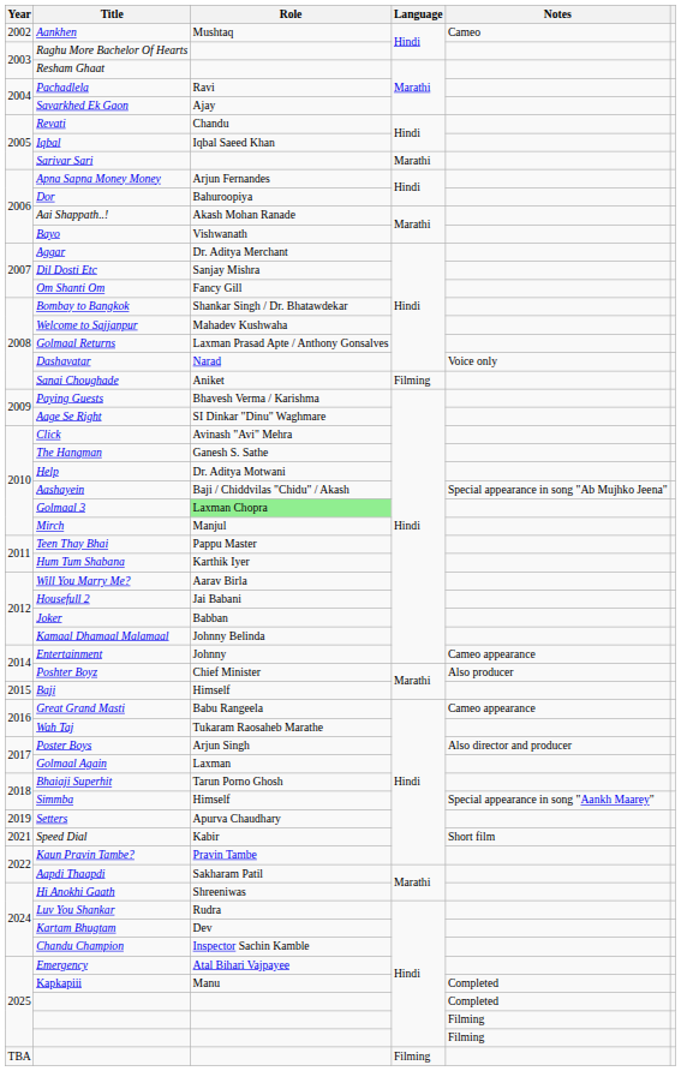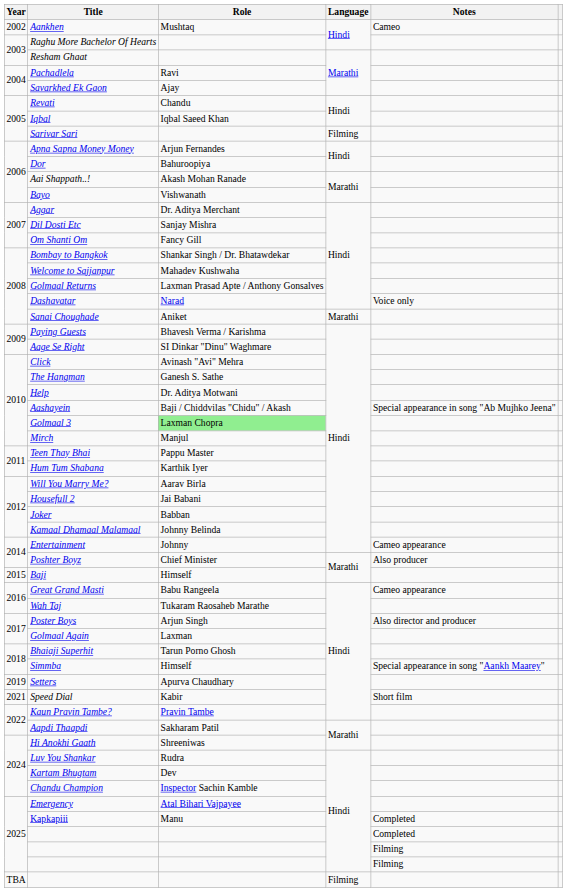 <table class="wikitable sortable">
 <tr>
 <th>Year</th>
 <th>Title</th>
 <th>Role</th>
 <th>Language</th>
 <th class="unsortable">Notes</th>
 <th class="unsortable"></th>
 </tr>
 <tr>
 <td>2002</td>
 <td><em><a href='#'>Aankhen</a></em></td>
 <td>Mushtaq</td>
 <td rowspan="2"><a href='#'>Hindi</a></td>
 <td>Cameo</td>
 <td></td>
 </tr>
 <tr>
 <td rowspan="2">2003</td>
 <td><em>Raghu More Bachelor Of Hearts</em></td>
 <td></td>
 <td></td>
 <td></td>
 </tr>
 <tr>
 <td><em>Resham Ghaat</em></td>
 <td></td>
 <td rowspan="3"><a href='#'>Marathi</a></td>
 <td></td>
 <td></td>
 </tr>
 <tr>
 <td rowspan="2">2004</td>
 <td><em><a href='#'>Pachadlela</a></em></td>
 <td>Ravi</td>
 <td></td>
 <td></td>
 </tr>
 <tr>
 <td><em><a href='#'>Savarkhed Ek Gaon</a></em></td>
 <td>Ajay</td>
 <td></td>
 <td></td>
 </tr>
 <tr>
 <td rowspan="3">2005</td>
 <td><em><a href='#'>Revati</a></em></td>
 <td>Chandu</td>
 <td rowspan="2">Hindi</td>
 <td></td>
 <td></td>
 </tr>
 <tr>
 <td><em><a href='#'>Iqbal</a></em></td>
 <td>Iqbal Saeed Khan</td>
 <td></td>
 <td></td>
 </tr>
 <tr>
 <td><em><a href='#'>Sarivar Sari</a></em></td>
 <td></td>
-<td>Marathi</td>
+<td>Filming</td>
 <td></td>
 <td></td>
 </tr>
 <tr>
 <td rowspan="4">2006</td>
 <td><em><a href='#'>Apna Sapna Money Money</a></em></td>
 <td>Arjun Fernandes</td>
 <td rowspan="2">Hindi</td>
 <td></td>
 <td></td>
 </tr>
 <tr>
 <td><em><a href='#'>Dor</a></em></td>
 <td>Bahuroopiya</td>
 <td></td>
 <td></td>
 </tr>
 <tr>
 <td><em>Aai Shappath..!</em></td>
 <td>Akash Mohan Ranade</td>
 <td rowspan="2">Marathi</td>
 <td></td>
 <td></td>
 </tr>
 <tr>
 <td><em><a href='#'>Bayo</a></em></td>
 <td>Vishwanath</td>
 <td></td>
 <td></td>
 </tr>
 <tr>
 <td rowspan="3">2007</td>
 <td><em><a href='#'>Aggar</a></em></td>
 <td>Dr. Aditya Merchant</td>
 <td rowspan="7">Hindi</td>
 <td></td>
 <td></td>
 </tr>
 <tr>
 <td><em><a href='#'>Dil Dosti Etc</a></em></td>
 <td>Sanjay Mishra</td>
 <td></td>
 <td></td>
 </tr>
 <tr>
 <td><em><a href='#'>Om Shanti Om</a></em></td>
 <td>Fancy Gill</td>
 <td></td>
 <td></td>
 </tr>
 <tr>
 <td rowspan="5">2008</td>
 <td><em><a href='#'>Bombay to Bangkok</a></em></td>
 <td>Shankar Singh / Dr. Bhatawdekar</td>
 <td></td>
 <td></td>
 </tr>
 <tr>
 <td><em><a href='#'>Welcome to Sajjanpur</a></em></td>
 <td>Mahadev Kushwaha</td>
 <td></td>
 <td></td>
 </tr>
 <tr>
 <td><em><a href='#'>Golmaal Returns</a></em></td>
 <td>Laxman Prasad Apte / Anthony Gonsalves</td>
 <td></td>
 <td></td>
 </tr>
 <tr>
 <td><em><a href='#'>Dashavatar</a></em></td>
 <td><a href='#'>Narad</a></td>
 <td>Voice only</td>
 <td></td>
 </tr>
 <tr>
 <td><em><a href='#'>Sanai Choughade</a></em></td>
 <td>Aniket</td>
-<td>Filming</td>
+<td>Marathi</td>
 <td></td>
 <td></td>
 </tr>
 <tr>
 <td rowspan="2">2009</td>
 <td><em><a href='#'>Paying Guests</a></em></td>
 <td>Bhavesh Verma / Karishma</td>
 <td rowspan="15">Hindi</td>
 <td></td>
 <td></td>
 </tr>
 <tr>
 <td><em><a href='#'>Aage Se Right</a></em></td>
 <td>SI Dinkar "Dinu" Waghmare</td>
 <td></td>
 <td></td>
 </tr>
 <tr>
 <td rowspan="6">2010</td>
 <td><em><a href='#'>Click</a></em></td>
 <td>Avinash "Avi" Mehra</td>
 <td></td>
 <td></td>
 </tr>
 <tr>
 <td><em><a href='#'>The Hangman</a></em></td>
 <td>Ganesh S. Sathe</td>
 <td></td>
 <td></td>
 </tr>
 <tr>
 <td><em><a href='#'>Help</a></em></td>
 <td>Dr. Aditya Motwani</td>
 <td></td>
 <td></td>
 </tr>
 <tr>
 <td><em><a href='#'>Aashayein</a></em></td>
 <td>Baji / Chiddvilas "Chidu" / Akash</td>
 <td>Special appearance in song "Ab Mujhko Jeena"</td>
 <td></td>
 </tr>
 <tr>
 <td><em><a href='#'>Golmaal 3</a></em></td>
 <td style="background: lightgreen;">Laxman Chopra</td>
 <td></td>
 <td></td>
 </tr>
 <tr>
 <td><em><a href='#'>Mirch</a></em></td>
 <td>Manjul</td>
 <td></td>
 <td></td>
 </tr>
 <tr>
 <td rowspan="2">2011</td>
 <td><em><a href='#'>Teen Thay Bhai</a></em></td>
 <td>Pappu Master</td>
 <td></td>
 <td></td>
 </tr>
 <tr>
 <td><em><a href='#'>Hum Tum Shabana</a></em></td>
 <td>Karthik Iyer</td>
 <td></td>
 <td></td>
 </tr>
 <tr>
 <td rowspan="4">2012</td>
 <td><em><a href='#'>Will You Marry Me?</a></em></td>
 <td>Aarav Birla</td>
 <td></td>
 <td></td>
 </tr>
 <tr>
 <td><em><a href='#'>Housefull 2</a></em></td>
 <td>Jai Babani</td>
 <td></td>
 <td></td>
 </tr>
 <tr>
 <td><em><a href='#'>Joker</a></em></td>
 <td>Babban</td>
 <td></td>
 <td></td>
 </tr>
 <tr>
 <td><em><a href='#'>Kamaal Dhamaal Malamaal</a></em></td>
 <td>Johnny Belinda</td>
 <td></td>
 <td></td>
 </tr>
 <tr>
 <td rowspan="2">2014</td>
 <td><em><a href='#'>Entertainment</a></em></td>
 <td>Johnny</td>
 <td>Cameo appearance</td>
 <td></td>
 </tr>
 <tr>
 <td><em><a href='#'>Poshter Boyz</a></em></td>
 <td>Chief Minister</td>
 <td rowspan="2">Marathi</td>
 <td>Also producer</td>
 <td></td>
 </tr>
 <tr>
 <td>2015</td>
 <td><em><a href='#'>Baji</a></em></td>
 <td>Himself</td>
 <td></td>
 <td></td>
 </tr>
 <tr>
 <td rowspan="2">2016</td>
 <td><em><a href='#'>Great Grand Masti</a></em></td>
 <td>Babu Rangeela</td>
 <td rowspan="9">Hindi</td>
 <td>Cameo appearance</td>
 <td></td>
 </tr>
 <tr>
 <td><em><a href='#'>Wah Taj</a></em></td>
 <td>Tukaram Raosaheb Marathe</td>
 <td></td>
 <td></td>
 </tr>
 <tr>
 <td rowspan="2">2017</td>
 <td><em><a href='#'>Poster Boys</a></em></td>
 <td>Arjun Singh</td>
 <td>Also director and producer</td>
 <td></td>
 </tr>
 <tr>
 <td><em><a href='#'>Golmaal Again</a></em></td>
 <td>Laxman</td>
 <td></td>
 <td></td>
 </tr>
 <tr>
 <td rowspan="2">2018</td>
 <td><em><a href='#'>Bhaiaji Superhit</a></em></td>
 <td>Tarun Porno Ghosh</td>
 <td></td>
 <td></td>
 </tr>
 <tr>
 <td><em><a href='#'>Simmba</a></em></td>
 <td>Himself</td>
 <td>Special appearance in song "<a href='#'>Aankh Maarey</a>"</td>
 <td></td>
 </tr>
 <tr>
 <td>2019</td>
 <td><em><a href='#'>Setters</a></em></td>
 <td>Apurva Chaudhary</td>
 <td></td>
 <td></td>
 </tr>
 <tr>
 <td>2021</td>
 <td><em>Speed Dial</em></td>
 <td>Kabir</td>
 <td>Short film</td>
 <td></td>
 </tr>
 <tr>
 <td rowspan="2">2022</td>
 <td><em><a href='#'>Kaun Pravin Tambe?</a></em></td>
 <td><a href='#'>Pravin Tambe</a></td>
 <td></td>
 <td></td>
 </tr>
 <tr>
 <td><em><a href='#'>Aapdi Thaapdi</a></em></td>
 <td>Sakharam Patil</td>
 <td rowspan="2">Marathi</td>
 <td></td>
 <td></td>
 </tr>
 <tr>
 <td rowspan="4">2024</td>
 <td><em><a href='#'>Hi Anokhi Gaath</a></em></td>
 <td>Shreeniwas</td>
 <td></td>
 <td></td>
 </tr>
 <tr>
 <td><em><a href='#'>Luv You Shankar</a></em></td>
 <td>Rudra</td>
 <td rowspan="8">Hindi</td>
 <td></td>
 <td></td>
 </tr>
 <tr>
 <td><em><a href='#'>Kartam Bhugtam</a></em></td>
 <td>Dev</td>
 <td></td>
 <td></td>
 </tr>
 <tr>
 <td><em><a href='#'>Chandu Champion</a></em></td>
 <td><a href='#'>Inspector</a> Sachin Kamble</td>
 <td></td>
 <td></td>
 </tr>
 <tr>
 <td rowspan="5">2025</td>
 <td><em><a href='#'>Emergency</a></em></td>
 <td><a href='#'>Atal Bihari Vajpayee</a></td>
 <td></td>
 <td></td>
 </tr>
 <tr>
 <td><a href='#'>Kapkapiii</a></td>
 <td>Manu</td>
 <td>Completed</td>
 <td></td>
 </tr>
 <tr>
 <td></td>
 <td></td>
 <td>Completed</td>
 <td></td>
 </tr>
 <tr>
 <td></td>
 <td></td>
 <td>Filming</td>
 <td></td>
 </tr>
 <tr>
 <td></td>
 <td></td>
 <td>Filming</td>
 <td></td>
 </tr>
 <tr>
 <td>TBA</td>
 <td></td>
 <td></td>
 <td>Filming</td>
 <td></td>
 </tr>
 </table>
